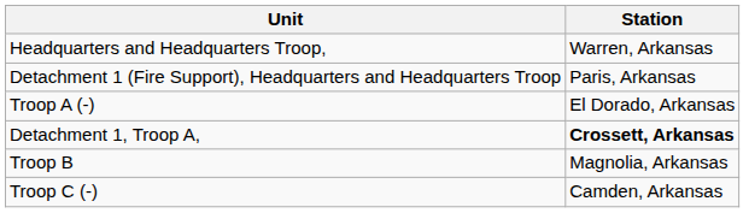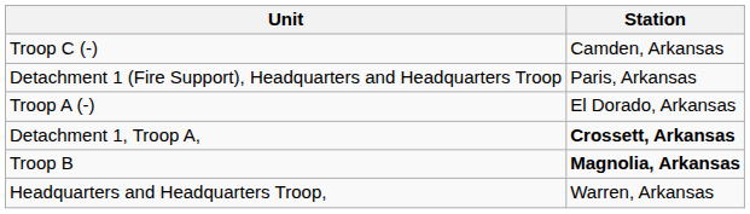 <table class="wikitable">
 <tr>
 <th>Unit</th>
 <th>Station</th>
 </tr>
 <tr>
-<td>Headquarters and Headquarters Troop,</td>
-<td>Warren, Arkansas</td>
+<td>Troop C (-)</td>
+<td>Camden, Arkansas</td>
 </tr>
 <tr>
 <td>Detachment 1 (Fire Support), Headquarters and Headquarters Troop</td>
 <td>Paris, Arkansas</td>
 </tr>
 <tr>
 <td>Troop A (-)</td>
 <td>El Dorado, Arkansas</td>
 </tr>
 <tr>
 <td>Detachment 1, Troop A,</td>
 <td><strong>Crossett, Arkansas</strong></td>
 </tr>
 <tr>
 <td>Troop B</td>
-<td>Magnolia, Arkansas</td>
+<td><strong>Magnolia, Arkansas</strong></td>
 </tr>
 <tr>
-<td>Troop C (-)</td>
-<td>Camden, Arkansas</td>
+<td>Headquarters and Headquarters Troop,</td>
+<td>Warren, Arkansas</td>
 </tr>
 </table>
